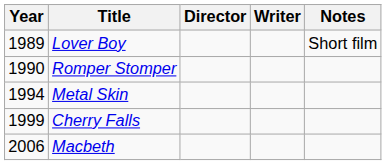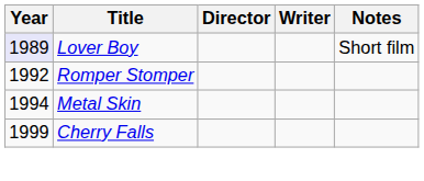 <table class="wikitable">
 <tr>
 <th>Year</th>
 <th>Title</th>
 <th>Director</th>
 <th>Writer</th>
 <th>Notes</th>
 </tr>
 <tr>
-<td>1989</td>
+<td style="background: lavender;">1989</td>
 <td><em><a href='#'>Lover Boy</a></em></td>
 <td></td>
 <td></td>
 <td>Short film</td>
 </tr>
 <tr>
-<td>1990</td>
+<td>1992</td>
 <td><em><a href='#'>Romper Stomper</a></em></td>
 <td></td>
 <td></td>
 <td></td>
 </tr>
 <tr>
 <td>1994</td>
 <td><em><a href='#'>Metal Skin</a></em></td>
 <td></td>
 <td></td>
 <td></td>
 </tr>
 <tr>
 <td>1999</td>
 <td><em><a href='#'>Cherry Falls</a></em></td>
 <td></td>
 <td></td>
 <td></td>
 </tr>
-<tr>
-<td>2006</td>
-<td><em><a href='#'>Macbeth</a></em></td>
-<td></td>
-<td></td>
-<td></td>
-</tr>
 </table>
